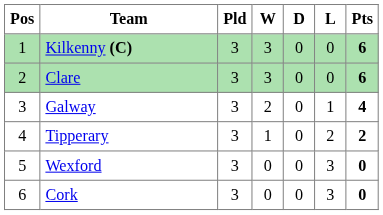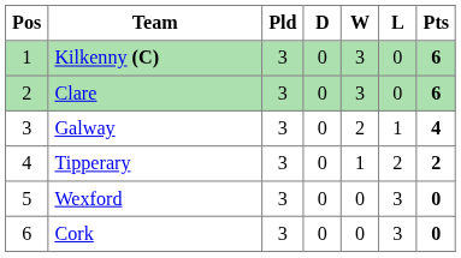 <table style="border-collapse:collapse" border="1" cellspacing="0" cellpadding="5">
 <tr>
 <th>Pos</th>
 <th width="165">Team</th>
 <th width="20">Pld</th>
+<th width="20">D</th>
 <th width="20">W</th>
-<th width="20">D</th>
 <th width="20">L</th>
 <th width="20">Pts</th>
 </tr>
 <tr align="center" style="background:#ACE1AF;">
 <td>1</td>
 <td style="text-align:left;"> <a href='#'>Kilkenny</a> <strong>(C)</strong></td>
 <td>3</td>
+<td>0</td>
 <td>3</td>
-<td>0</td>
 <td>0</td>
 <td><strong>6</strong></td>
 </tr>
 <tr align="center" style="background:#ACE1AF;">
 <td>2</td>
 <td style="text-align:left;"> <a href='#'>Clare</a></td>
 <td>3</td>
+<td>0</td>
 <td>3</td>
-<td>0</td>
 <td>0</td>
 <td><strong>6</strong></td>
 </tr>
 <tr align="center">
 <td>3</td>
 <td style="text-align:left;"> <a href='#'>Galway</a></td>
 <td>3</td>
+<td>0</td>
 <td>2</td>
-<td>0</td>
 <td>1</td>
 <td><strong>4</strong></td>
 </tr>
 <tr align="center">
 <td>4</td>
 <td style="text-align:left;"> <a href='#'>Tipperary</a></td>
 <td>3</td>
+<td>0</td>
 <td>1</td>
-<td>0</td>
 <td>2</td>
 <td><strong>2</strong></td>
 </tr>
 <tr align="center">
 <td>5</td>
 <td style="text-align:left;"> <a href='#'>Wexford</a></td>
 <td>3</td>
 <td>0</td>
 <td>0</td>
 <td>3</td>
 <td><strong>0</strong></td>
 </tr>
 <tr align="center">
 <td>6</td>
 <td style="text-align:left;"> <a href='#'>Cork</a></td>
 <td>3</td>
 <td>0</td>
 <td>0</td>
 <td>3</td>
 <td><strong>0</strong></td>
 </tr>
 </table>
